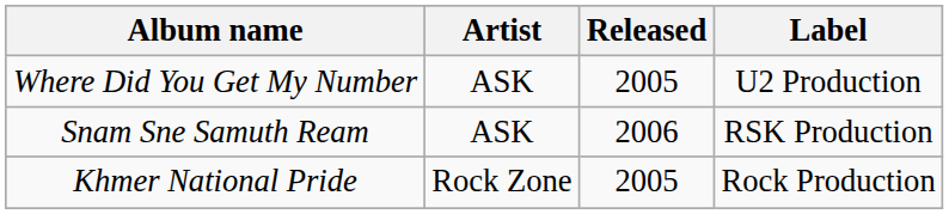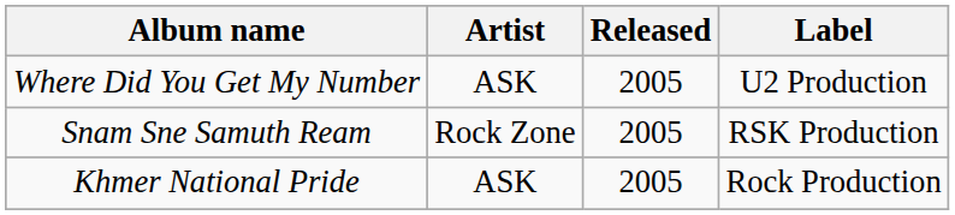 <table class="wikitable sortable plainrowheaders" style="text-align:center">
 <tr>
 <th>Album name</th>
 <th>Artist</th>
 <th>Released</th>
 <th>Label</th>
 </tr>
 <tr>
 <td><em>Where Did You Get My Number</em></td>
 <td>ASK</td>
 <td>2005</td>
 <td>U2 Production</td>
 </tr>
 <tr>
 <td><em>Snam Sne Samuth Ream</em></td>
-<td>ASK</td>
-<td>2006</td>
+<td>Rock Zone</td>
+<td>2005</td>
 <td>RSK Production</td>
 </tr>
 <tr>
 <td><em>Khmer National Pride</em></td>
-<td>Rock Zone</td>
+<td>ASK</td>
 <td>2005</td>
 <td>Rock Production</td>
 </tr>
 </table>
